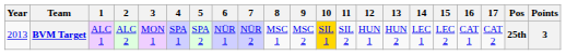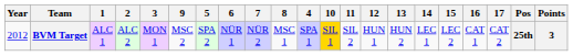 <table class="wikitable" style="text-align:center; font-size:85%">
 <tr>
 <th>Year</th>
 <th>Team</th>
 <th>1</th>
 <th>2</th>
 <th>3</th>
-<th>4</th>
+<th>9</th>
 <th>5</th>
 <th>6</th>
 <th>7</th>
 <th>8</th>
-<th>9</th>
+<th>4</th>
 <th>10</th>
 <th>11</th>
 <th>12</th>
 <th>13</th>
 <th>14</th>
 <th>15</th>
 <th>16</th>
 <th>17</th>
 <th>Pos</th>
 <th>Points</th>
 </tr>
 <tr>
-<td><a href='#'>2013</a></td>
+<td><a href='#'>2012</a></td>
 <th nowrap><a href='#'>BVM Target</a></th>
 <td style="background:#EFCFFF;"><a href='#'>ALC<br>1</a><br></td>
 <td style="background:#DFFFDF;"><a href='#'>ALC<br>2</a><br></td>
 <td style="background:#EFCFFF;"><a href='#'>MON<br>1</a><br></td>
-<td style="background:#CFCFFF;"><a href='#'>SPA<br>1</a><br></td>
+<td><a href='#'>MSC<br>2</a></td>
 <td style="background:#DFFFDF;"><a href='#'>SPA<br>2</a><br></td>
 <td style="background:#CFCFFF;"><a href='#'>NÜR<br>1</a><br></td>
 <td style="background:#CFCFFF;"><a href='#'>NÜR<br>2</a><br></td>
 <td><a href='#'>MSC<br>1</a></td>
-<td><a href='#'>MSC<br>2</a></td>
+<td style="background:#CFCFFF;"><a href='#'>SPA<br>1</a><br></td>
 <td style="background: gold;"><a href='#'>SIL<br>1</a></td>
 <td><a href='#'>SIL<br>2</a></td>
 <td><a href='#'>HUN<br>1</a></td>
 <td><a href='#'>HUN<br>2</a></td>
 <td><a href='#'>LEC<br>1</a></td>
 <td><a href='#'>LEC<br>2</a></td>
 <td><a href='#'>CAT<br>1</a></td>
 <td><a href='#'>CAT<br>2</a></td>
 <th>25th</th>
 <th>3</th>
 </tr>
 </table>
